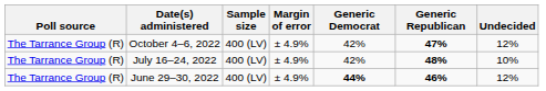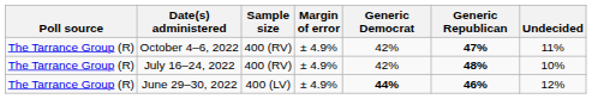 <table class="wikitable" style="font-size:90%;text-align:center;">
 <tr valign=bottom>
 <th>Poll source</th>
 <th>Date(s)<br>administered</th>
 <th>Sample<br>size</th>
 <th>Margin<br>of error</th>
 <th style="width:100px;">Generic<br>Democrat</th>
 <th style="width:100px;">Generic<br>Republican</th>
 <th>Undecided</th>
 </tr>
 <tr>
 <td style="text-align:left;"><a href='#'>The Tarrance Group</a> (R)</td>
 <td>October 4–6, 2022</td>
-<td>400 (LV)</td>
+<td>400 (RV)</td>
 <td>± 4.9%</td>
 <td>42%</td>
 <td><strong>47%</strong></td>
-<td>12%</td>
+<td>11%</td>
 </tr>
 <tr>
 <td style="text-align:left;"><a href='#'>The Tarrance Group</a> (R)</td>
 <td>July 16–24, 2022</td>
-<td>400 (LV)</td>
+<td>400 (RV)</td>
 <td>± 4.9%</td>
 <td>42%</td>
 <td><strong>48%</strong></td>
 <td>10%</td>
 </tr>
 <tr>
 <td style="text-align:left;"><a href='#'>The Tarrance Group</a> (R)</td>
 <td>June 29–30, 2022</td>
 <td>400 (LV)</td>
 <td>± 4.9%</td>
 <td><strong>44%</strong></td>
 <td><strong>46%</strong></td>
 <td>12%</td>
 </tr>
 </table>
